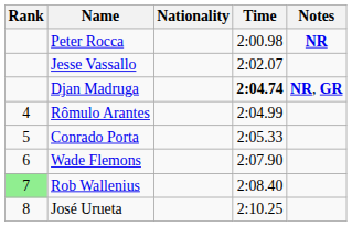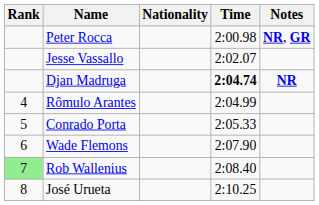 <table class="wikitable sortable" style="text-align:center">
 <tr>
 <th>Rank</th>
 <th>Name</th>
 <th>Nationality</th>
 <th>Time</th>
 <th>Notes</th>
 </tr>
 <tr>
 <td></td>
 <td align=left><a href='#'>Peter Rocca</a></td>
 <td align=left></td>
 <td>2:00.98</td>
-<td><strong><a href='#'>NR</a></strong></td>
+<td><strong><a href='#'>NR</a></strong>, <strong><a href='#'>GR</a></strong></td>
 </tr>
 <tr>
 <td></td>
 <td align=left><a href='#'>Jesse Vassallo</a></td>
 <td align=left></td>
 <td>2:02.07</td>
 <td></td>
 </tr>
 <tr>
 <td></td>
 <td align=left><a href='#'>Djan Madruga</a></td>
 <td align=left></td>
 <td><strong>2:04.74</strong></td>
-<td><strong><a href='#'>NR</a></strong>, <strong><a href='#'>GR</a></strong></td>
+<td><strong><a href='#'>NR</a></strong></td>
 </tr>
 <tr>
 <td>4</td>
 <td align=left><a href='#'>Rômulo Arantes</a></td>
 <td align=left></td>
 <td>2:04.99</td>
 <td></td>
 </tr>
 <tr>
 <td>5</td>
 <td align=left><a href='#'>Conrado Porta</a></td>
 <td align=left></td>
 <td>2:05.33</td>
 <td></td>
 </tr>
 <tr>
 <td>6</td>
 <td align=left><a href='#'>Wade Flemons</a></td>
 <td align=left></td>
 <td>2:07.90</td>
 <td></td>
 </tr>
 <tr>
 <td style="background: lightgreen;">7</td>
 <td align=left><a href='#'>Rob Wallenius</a></td>
 <td align=left></td>
 <td>2:08.40</td>
 <td></td>
 </tr>
 <tr>
 <td>8</td>
 <td align=left>José Urueta</td>
 <td align=left></td>
 <td>2:10.25</td>
 <td></td>
 </tr>
 </table>
